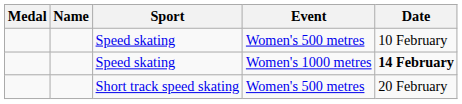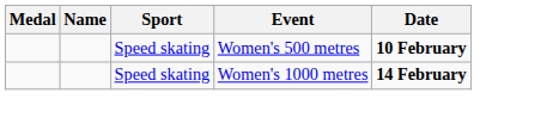 <table class="wikitable sortable" style="font-size:90%">
 <tr>
 <th>Medal</th>
 <th>Name</th>
 <th>Sport</th>
 <th>Event</th>
 <th>Date</th>
 </tr>
 <tr>
 <td></td>
 <td></td>
 <td><a href='#'>Speed skating</a></td>
 <td><a href='#'>Women's 500 metres</a></td>
-<td>10 February</td>
+<td><strong>10 February</strong></td>
 </tr>
 <tr>
 <td></td>
 <td></td>
 <td><a href='#'>Speed skating</a></td>
 <td><a href='#'>Women's 1000 metres</a></td>
 <td><strong>14 February</strong></td>
 </tr>
-<tr>
-<td></td>
-<td></td>
-<td><a href='#'>Short track speed skating</a></td>
-<td><a href='#'>Women's 500 metres</a></td>
-<td>20 February</td>
-</tr>
 </table>
